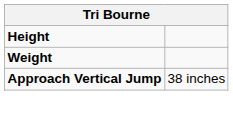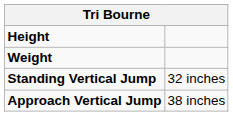 <table class="wikitable">
 <tr>
 <th colspan=2>Tri Bourne</th>
 </tr>
 <tr>
 <td><strong>Height</strong></td>
 <td></td>
 </tr>
 <tr>
 <td><strong>Weight</strong></td>
 <td></td>
 </tr>
 <tr>
+<td><strong>Standing Vertical Jump</strong></td>
+<td>32 inches</td>
+</tr>
+<tr>
 <td><strong>Approach Vertical Jump</strong></td>
 <td>38 inches</td>
 </tr>
 </table>
